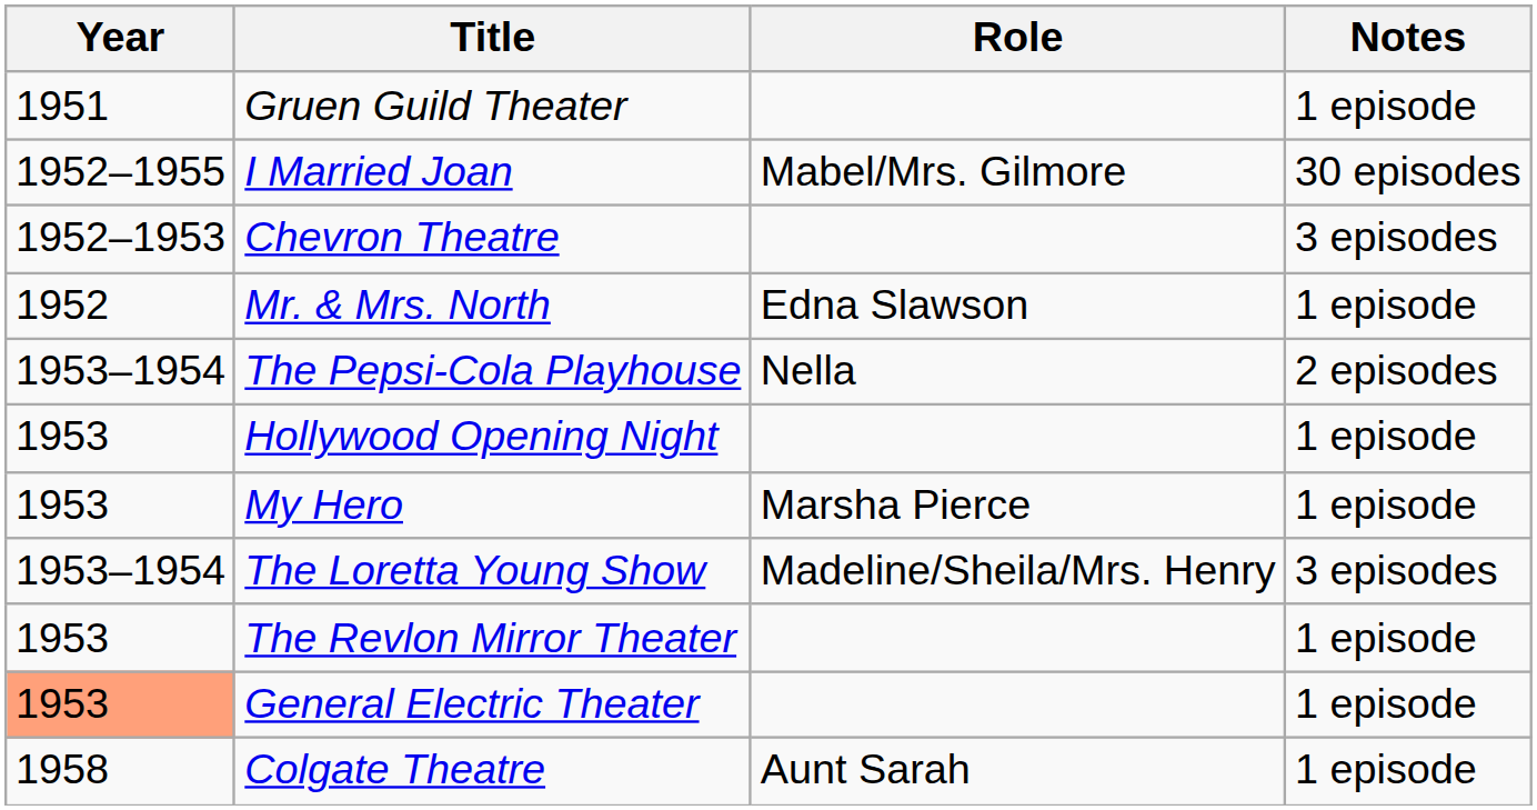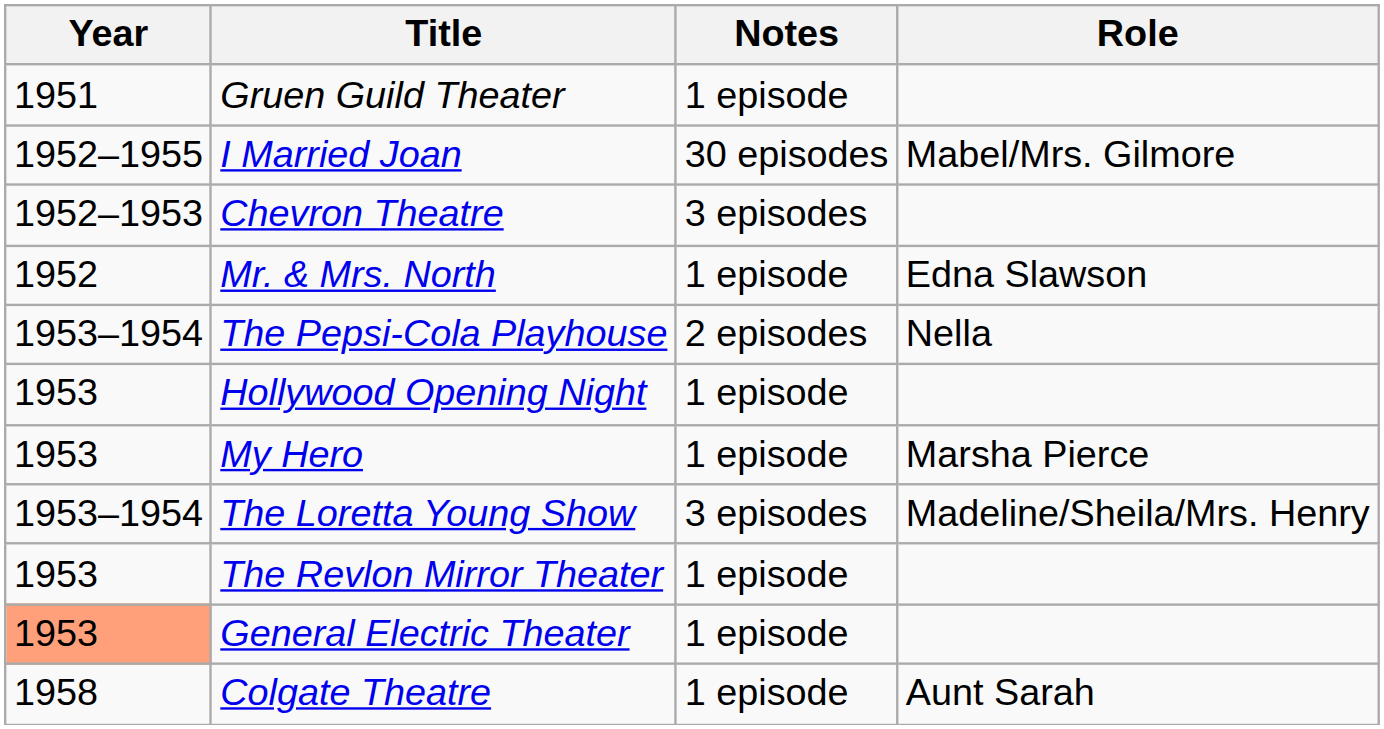 <table class="wikitable">
 <tr>
 <th>Year</th>
 <th>Title</th>
+<th>Notes</th>
 <th>Role</th>
-<th>Notes</th>
 </tr>
 <tr>
 <td>1951</td>
 <td><em>Gruen Guild Theater</em></td>
+<td>1 episode</td>
 <td></td>
-<td>1 episode</td>
 </tr>
 <tr>
 <td>1952–1955</td>
 <td><em><a href='#'>I Married Joan</a></em></td>
+<td>30 episodes</td>
 <td>Mabel/Mrs. Gilmore</td>
-<td>30 episodes</td>
 </tr>
 <tr>
 <td>1952–1953</td>
 <td><em><a href='#'>Chevron Theatre</a></em></td>
+<td>3 episodes</td>
 <td></td>
-<td>3 episodes</td>
 </tr>
 <tr>
 <td>1952</td>
 <td><em><a href='#'>Mr. & Mrs. North</a></em></td>
+<td>1 episode</td>
 <td>Edna Slawson</td>
-<td>1 episode</td>
 </tr>
 <tr>
 <td>1953–1954</td>
 <td><em><a href='#'>The Pepsi-Cola Playhouse</a></em></td>
+<td>2 episodes</td>
 <td>Nella</td>
-<td>2 episodes</td>
 </tr>
 <tr>
 <td>1953</td>
 <td><em><a href='#'>Hollywood Opening Night</a></em></td>
+<td>1 episode</td>
 <td></td>
-<td>1 episode</td>
 </tr>
 <tr>
 <td>1953</td>
 <td><em><a href='#'>My Hero</a></em></td>
+<td>1 episode</td>
 <td>Marsha Pierce</td>
-<td>1 episode</td>
 </tr>
 <tr>
 <td>1953–1954</td>
 <td><em><a href='#'>The Loretta Young Show</a></em></td>
+<td>3 episodes</td>
 <td>Madeline/Sheila/Mrs. Henry</td>
-<td>3 episodes</td>
 </tr>
 <tr>
 <td>1953</td>
 <td><em><a href='#'>The Revlon Mirror Theater</a></em></td>
+<td>1 episode</td>
 <td></td>
-<td>1 episode</td>
 </tr>
 <tr>
 <td style="background: lightsalmon;">1953</td>
 <td><em><a href='#'>General Electric Theater</a></em></td>
+<td>1 episode</td>
 <td></td>
-<td>1 episode</td>
 </tr>
 <tr>
 <td>1958</td>
 <td><em><a href='#'>Colgate Theatre</a></em></td>
+<td>1 episode</td>
 <td>Aunt Sarah</td>
-<td>1 episode</td>
 </tr>
 </table>
